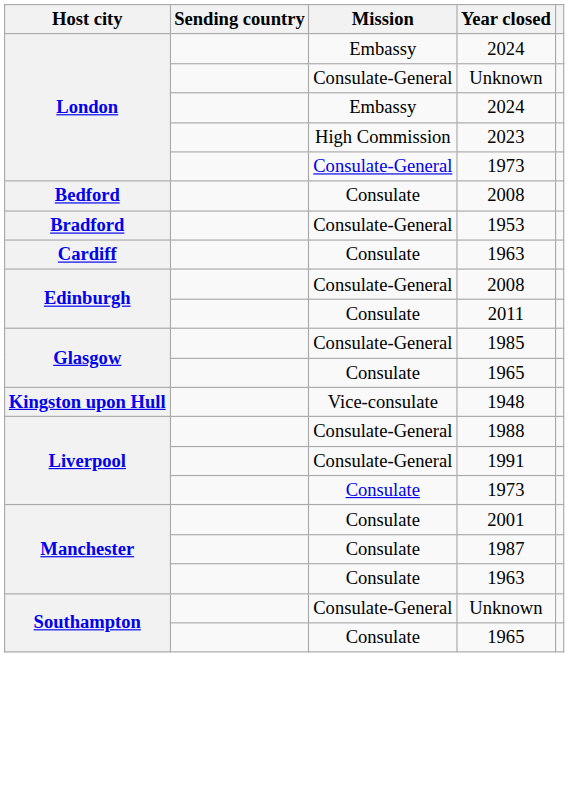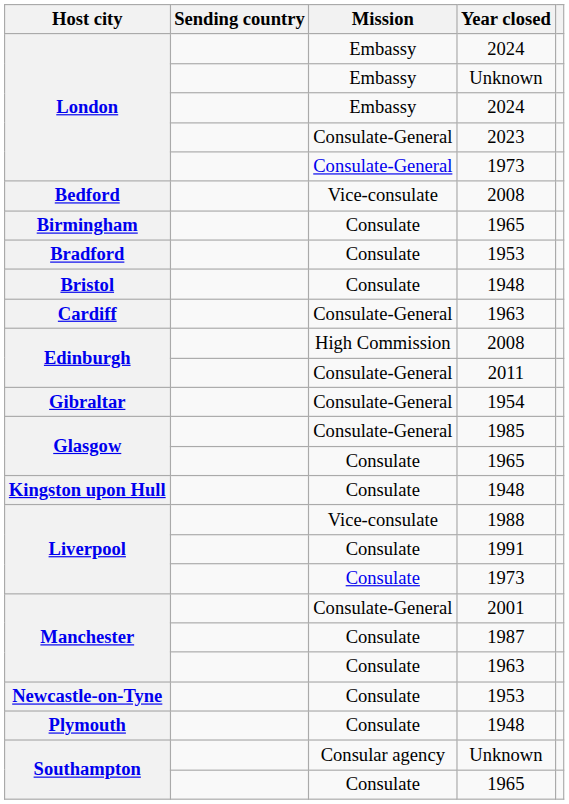 <table class="wikitable plainrowheaders">
 <tr>
 <th scope="col">Host city</th>
 <th scope="col">Sending country</th>
 <th scope="col">Mission</th>
 <th scope="col">Year closed</th>
 <th scope="col"></th>
 </tr>
 <tr>
 <th rowspan="5"><a href='#'>London</a></th>
 <td></td>
 <td style="text-align:center;">Embassy</td>
 <td style="text-align:center;">2024</td>
 <td style="text-align:center;"></td>
 </tr>
 <tr>
 <td></td>
-<td style="text-align:center;">Consulate-General</td>
+<td style="text-align:center;">Embassy</td>
 <td style="text-align:center;">Unknown</td>
 <td style="text-align:center;"></td>
 </tr>
 <tr>
 <td></td>
 <td style="text-align:center;">Embassy</td>
 <td style="text-align:center;">2024</td>
 <td style="text-align:center;"></td>
 </tr>
 <tr>
 <td></td>
-<td style="text-align:center;">High Commission</td>
+<td style="text-align:center;">Consulate-General</td>
 <td style="text-align:center;">2023</td>
 <td style="text-align:center;"></td>
 </tr>
 <tr>
 <td></td>
 <td style="text-align:center;"><a href='#'>Consulate-General</a></td>
 <td style="text-align:center;">1973</td>
 <td style="text-align:center;"></td>
 </tr>
 <tr>
 <th><a href='#'>Bedford</a></th>
 <td></td>
+<td style="text-align:center;">Vice-consulate</td>
+<td style="text-align:center;">2008</td>
+<td style="text-align:center;"></td>
+</tr>
+<tr>
+<th><a href='#'>Birmingham</a></th>
+<td></td>
 <td style="text-align:center;">Consulate</td>
-<td style="text-align:center;">2008</td>
+<td style="text-align:center;">1965</td>
 <td style="text-align:center;"></td>
 </tr>
 <tr>
 <th><a href='#'>Bradford</a></th>
 <td></td>
-<td style="text-align:center;">Consulate-General</td>
+<td style="text-align:center;">Consulate</td>
 <td style="text-align:center;">1953</td>
+<td style="text-align:center;"></td>
+</tr>
+<tr>
+<th><a href='#'>Bristol</a></th>
+<td></td>
+<td style="text-align:center;">Consulate</td>
+<td style="text-align:center;">1948</td>
 <td style="text-align:center;"></td>
 </tr>
 <tr>
 <th><a href='#'>Cardiff</a></th>
 <td></td>
-<td style="text-align:center;">Consulate</td>
+<td style="text-align:center;">Consulate-General</td>
 <td style="text-align:center;">1963</td>
 <td style="text-align:center;"></td>
 </tr>
 <tr>
 <th rowspan="2"><a href='#'>Edinburgh</a></th>
 <td></td>
-<td style="text-align:center;">Consulate-General</td>
+<td style="text-align:center;">High Commission</td>
 <td style="text-align:center;">2008</td>
 <td style="text-align:center;"></td>
 </tr>
 <tr>
 <td></td>
-<td style="text-align:center;">Consulate</td>
+<td style="text-align:center;">Consulate-General</td>
 <td style="text-align:center;">2011</td>
+<td style="text-align:center;"></td>
+</tr>
+<tr>
+<th><a href='#'>Gibraltar</a></th>
+<td></td>
+<td style="text-align:center;">Consulate-General</td>
+<td style="text-align:center;">1954</td>
 <td style="text-align:center;"></td>
 </tr>
 <tr>
 <th rowspan="2"><a href='#'>Glasgow</a></th>
 <td></td>
 <td style="text-align:center;">Consulate-General</td>
 <td style="text-align:center;">1985</td>
 <td style="text-align:center;"></td>
 </tr>
 <tr>
 <td></td>
 <td style="text-align:center;">Consulate</td>
 <td style="text-align:center;">1965</td>
 <td style="text-align:center;"></td>
 </tr>
 <tr>
 <th><a href='#'>Kingston upon Hull</a></th>
 <td></td>
-<td style="text-align:center;">Vice-consulate</td>
+<td style="text-align:center;">Consulate</td>
 <td style="text-align:center;">1948</td>
 <td style="text-align:center;"></td>
 </tr>
 <tr>
 <th rowspan="3"><a href='#'>Liverpool</a></th>
 <td></td>
-<td style="text-align:center;">Consulate-General</td>
+<td style="text-align:center;">Vice-consulate</td>
 <td style="text-align:center;">1988</td>
 <td style="text-align:center;"></td>
 </tr>
 <tr>
 <td></td>
-<td style="text-align:center;">Consulate-General</td>
+<td style="text-align:center;">Consulate</td>
 <td style="text-align:center;">1991</td>
 <td style="text-align:center;"></td>
 </tr>
 <tr>
 <td></td>
 <td style="text-align:center;"><a href='#'>Consulate</a></td>
 <td style="text-align:center;">1973</td>
 <td style="text-align:center;"></td>
 </tr>
 <tr>
 <th rowspan="3"><a href='#'>Manchester</a></th>
 <td></td>
-<td style="text-align:center;">Consulate</td>
+<td style="text-align:center;">Consulate-General</td>
 <td style="text-align:center;">2001</td>
 <td style="text-align:center;"></td>
 </tr>
 <tr>
 <td></td>
 <td style="text-align:center;">Consulate</td>
 <td style="text-align:center;">1987</td>
 <td style="text-align:center;"></td>
 </tr>
 <tr>
 <td></td>
 <td style="text-align:center;">Consulate</td>
 <td style="text-align:center;">1963</td>
 <td style="text-align:center;"></td>
 </tr>
 <tr>
+<th><a href='#'>Newcastle-on-Tyne</a></th>
+<td></td>
+<td style="text-align:center;">Consulate</td>
+<td style="text-align:center;">1953</td>
+<td style="text-align:center;"></td>
+</tr>
+<tr>
+<th><a href='#'>Plymouth</a></th>
+<td></td>
+<td style="text-align:center;">Consulate</td>
+<td style="text-align:center;">1948</td>
+<td style="text-align:center;"></td>
+</tr>
+<tr>
 <th rowspan="2"><a href='#'>Southampton</a></th>
 <td></td>
-<td style="text-align:center;">Consulate-General</td>
+<td style="text-align:center;">Consular agency</td>
 <td style="text-align:center;">Unknown</td>
 <td style="text-align:center;"></td>
 </tr>
 <tr>
 <td></td>
 <td style="text-align:center;">Consulate</td>
 <td style="text-align:center;">1965</td>
 <td style="text-align:center;"></td>
 </tr>
 </table>
